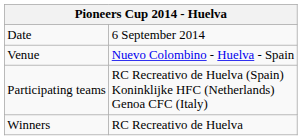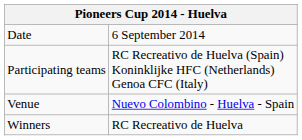 <table class="wikitable">
 <tr>
 <th colspan=2>Pioneers Cup 2014 - Huelva</th>
 </tr>
 <tr>
 <td>Date</td>
 <td>6 September 2014</td>
 </tr>
 <tr>
+<td>Participating teams</td>
+<td>RC Recreativo de Huelva (Spain)<br>Koninklijke HFC (Netherlands)<br>Genoa CFC (Italy)</td>
+</tr>
+<tr>
 <td>Venue</td>
 <td><a href='#'>Nuevo Colombino</a> - <a href='#'>Huelva</a> - Spain</td>
-</tr>
-<tr>
-<td>Participating teams</td>
-<td>RC Recreativo de Huelva (Spain)<br>Koninklijke HFC (Netherlands)<br>Genoa CFC (Italy)</td>
 </tr>
 <tr>
 <td>Winners</td>
 <td>RC Recreativo de Huelva</td>
 </tr>
 </table>
